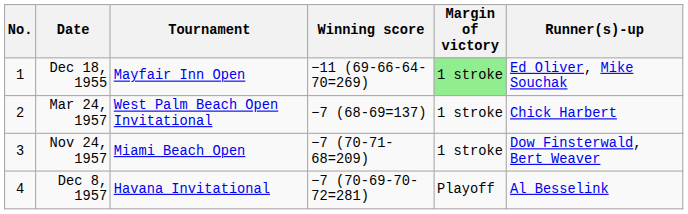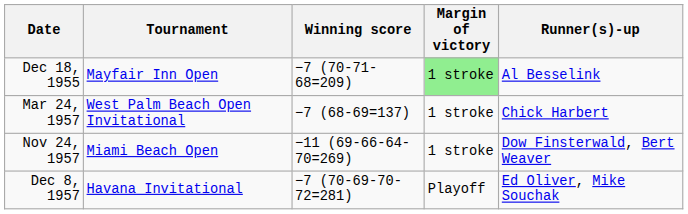 <table class="wikitable" style="font-size:95%;">
 <tr>
-<th>No.</th>
 <th>Date</th>
 <th>Tournament</th>
 <th>Winning score</th>
 <th>Margin of<br>victory</th>
 <th>Runner(s)-up</th>
 </tr>
 <tr>
-<td align=center>1</td>
 <td align=right>Dec 18, 1955</td>
 <td><a href='#'>Mayfair Inn Open</a></td>
-<td>−11 (69-66-64-70=269)</td>
+<td>−7 (70-71-68=209)</td>
 <td style="background: lightgreen;">1 stroke</td>
-<td> <a href='#'>Ed Oliver</a>,  <a href='#'>Mike Souchak</a></td>
+<td> <a href='#'>Al Besselink</a></td>
 </tr>
 <tr>
-<td align=center>2</td>
 <td align=right>Mar 24, 1957</td>
 <td><a href='#'>West Palm Beach Open Invitational</a></td>
 <td>−7 (68-69=137)</td>
 <td>1 stroke</td>
 <td> <a href='#'>Chick Harbert</a></td>
 </tr>
 <tr>
-<td align=center>3</td>
 <td align=right>Nov 24, 1957</td>
 <td><a href='#'>Miami Beach Open</a></td>
-<td>−7 (70-71-68=209)</td>
+<td>−11 (69-66-64-70=269)</td>
 <td>1 stroke</td>
 <td> <a href='#'>Dow Finsterwald</a>,  <a href='#'>Bert Weaver</a></td>
 </tr>
 <tr>
-<td align=center>4</td>
 <td align=right>Dec 8, 1957</td>
 <td><a href='#'>Havana Invitational</a></td>
 <td>−7 (70-69-70-72=281)</td>
 <td>Playoff</td>
-<td> <a href='#'>Al Besselink</a></td>
+<td> <a href='#'>Ed Oliver</a>,  <a href='#'>Mike Souchak</a></td>
 </tr>
 </table>
